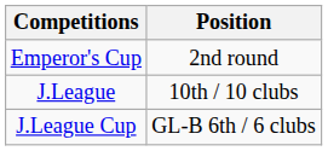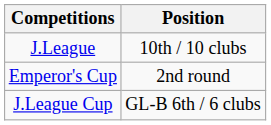 <table class="wikitable" style="text-align:center;">
 <tr>
 <th>Competitions</th>
 <th>Position</th>
 </tr>
 <tr>
+<td><a href='#'>J.League</a></td>
+<td>10th / 10 clubs</td>
+</tr>
+<tr>
 <td><a href='#'>Emperor's Cup</a></td>
 <td>2nd round</td>
-</tr>
-<tr>
-<td><a href='#'>J.League</a></td>
-<td>10th / 10 clubs</td>
 </tr>
 <tr>
 <td><a href='#'>J.League Cup</a></td>
 <td>GL-B 6th / 6 clubs</td>
 </tr>
 </table>
